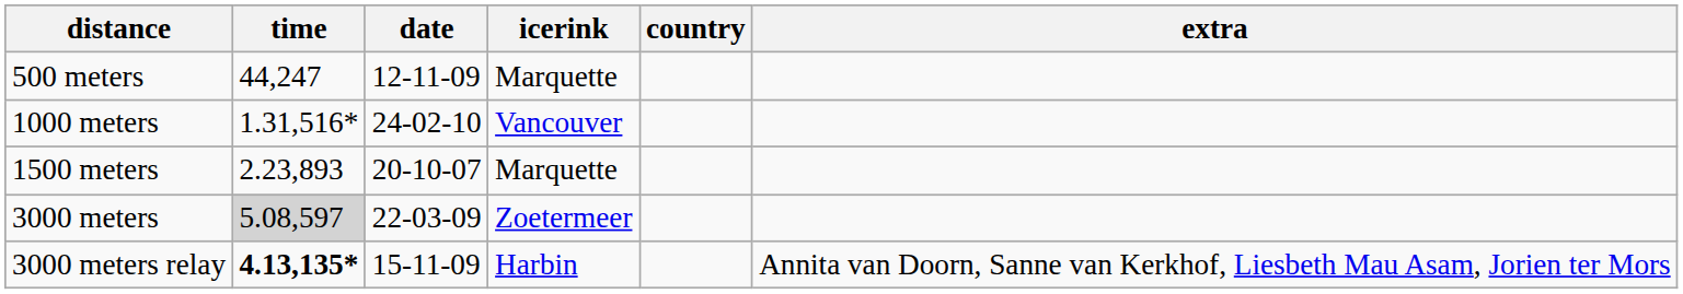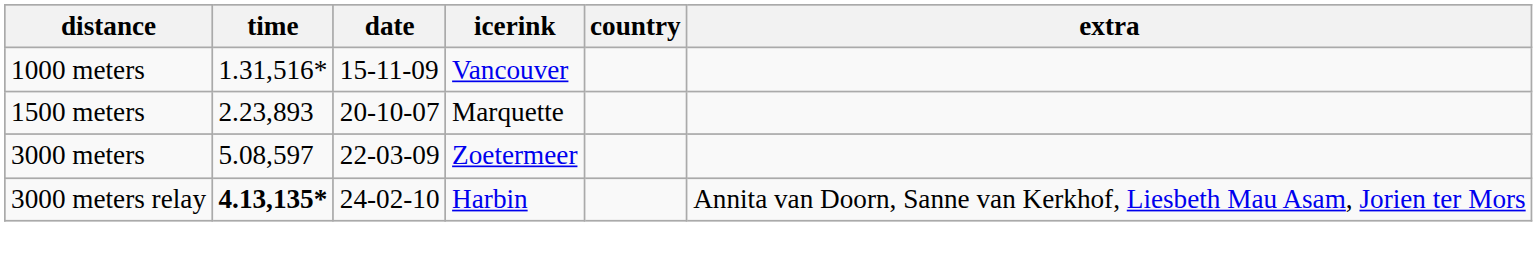 <table class="wikitable">
 <tr>
 <th>distance</th>
 <th>time</th>
 <th>date</th>
 <th>icerink</th>
 <th>country</th>
 <th>extra</th>
 </tr>
 <tr>
-<td>500 meters</td>
-<td>44,247</td>
-<td>12-11-09</td>
-<td>Marquette</td>
-<td></td>
-<td></td>
-</tr>
-<tr>
 <td>1000 meters</td>
 <td>1.31,516*</td>
-<td>24-02-10</td>
+<td>15-11-09</td>
 <td><a href='#'>Vancouver</a></td>
 <td></td>
 <td></td>
 </tr>
 <tr>
 <td>1500 meters</td>
 <td>2.23,893</td>
 <td>20-10-07</td>
 <td>Marquette</td>
 <td></td>
 <td></td>
 </tr>
 <tr>
 <td>3000 meters</td>
-<td style="background: lightgrey;">5.08,597</td>
+<td>5.08,597</td>
 <td>22-03-09</td>
 <td><a href='#'>Zoetermeer</a></td>
 <td></td>
 <td></td>
 </tr>
 <tr>
 <td>3000 meters relay</td>
 <td><strong>4.13,135*</strong></td>
-<td>15-11-09</td>
+<td>24-02-10</td>
 <td><a href='#'>Harbin</a></td>
 <td></td>
 <td>Annita van Doorn, Sanne van Kerkhof, <a href='#'>Liesbeth Mau Asam</a>, <a href='#'>Jorien ter Mors</a></td>
 </tr>
 </table>
